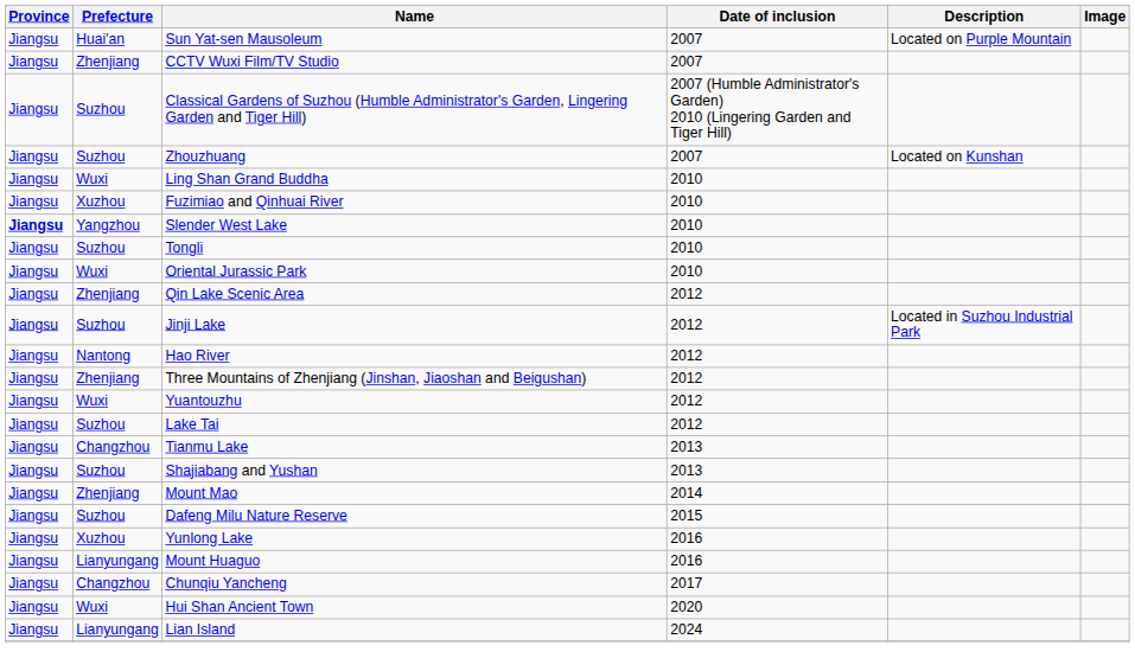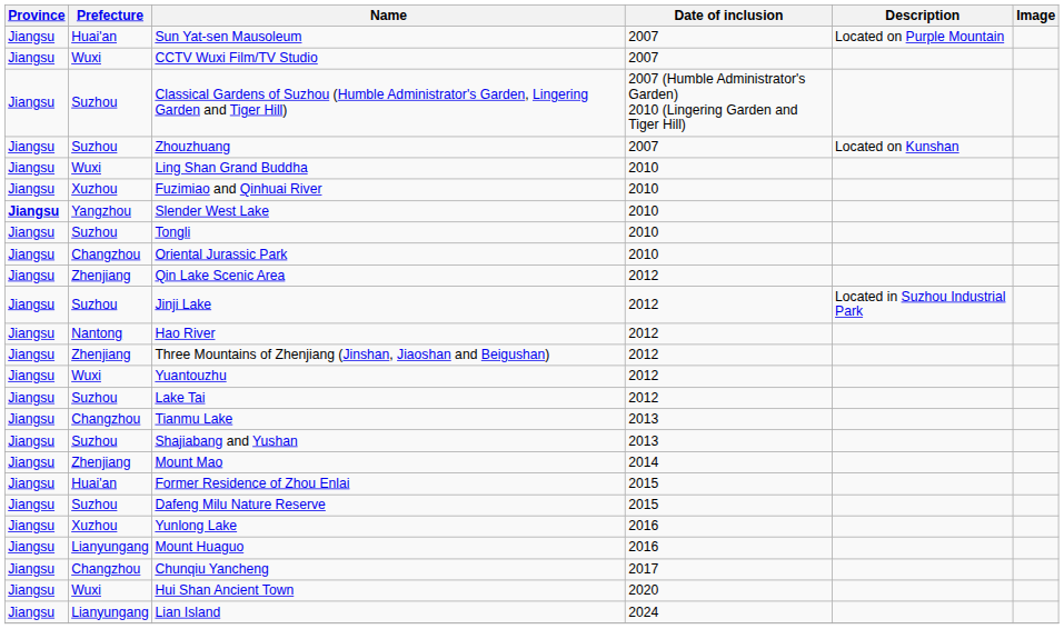 <table class="wikitable sortable" style="text-align:left;">
 <tr>
 <th scope="col"><a href='#'>Province</a></th>
 <th scope="col"><a href='#'>Prefecture</a></th>
 <th scope="col">Name</th>
 <th scope="col">Date of inclusion</th>
 <th scope="col">Description</th>
 <th scope="col">Image</th>
 </tr>
 <tr>
 <td><a href='#'>Jiangsu</a></td>
 <td><a href='#'>Huai'an</a></td>
 <td><a href='#'>Sun Yat-sen Mausoleum</a></td>
 <td>2007</td>
 <td>Located on <a href='#'>Purple Mountain</a></td>
 <td></td>
 </tr>
 <tr>
 <td><a href='#'>Jiangsu</a></td>
-<td><a href='#'>Zhenjiang</a></td>
+<td><a href='#'>Wuxi</a></td>
 <td><a href='#'>CCTV Wuxi Film/TV Studio</a></td>
 <td>2007</td>
 <td></td>
 <td></td>
 </tr>
 <tr>
 <td><a href='#'>Jiangsu</a></td>
 <td><a href='#'>Suzhou</a></td>
 <td><a href='#'>Classical Gardens of Suzhou</a> (<a href='#'>Humble Administrator's Garden</a>, <a href='#'>Lingering Garden</a> and <a href='#'>Tiger Hill</a>)</td>
 <td>2007 (Humble Administrator's Garden)<br>2010 (Lingering Garden and Tiger Hill)</td>
 <td></td>
 <td></td>
 </tr>
 <tr>
 <td><a href='#'>Jiangsu</a></td>
 <td><a href='#'>Suzhou</a></td>
 <td><a href='#'>Zhouzhuang</a></td>
 <td>2007</td>
 <td>Located on <a href='#'>Kunshan</a></td>
 <td></td>
 </tr>
 <tr>
 <td><a href='#'>Jiangsu</a></td>
 <td><a href='#'>Wuxi</a></td>
 <td><a href='#'>Ling Shan Grand Buddha</a></td>
 <td>2010</td>
 <td></td>
 <td></td>
 </tr>
 <tr>
 <td><a href='#'>Jiangsu</a></td>
 <td><a href='#'>Xuzhou</a></td>
 <td><a href='#'>Fuzimiao</a> and <a href='#'>Qinhuai River</a></td>
 <td>2010</td>
 <td></td>
 <td></td>
 </tr>
 <tr>
 <td><strong><a href='#'>Jiangsu</a></strong></td>
 <td><a href='#'>Yangzhou</a></td>
 <td><a href='#'>Slender West Lake</a></td>
 <td>2010</td>
 <td></td>
 <td></td>
 </tr>
 <tr>
 <td><a href='#'>Jiangsu</a></td>
 <td><a href='#'>Suzhou</a></td>
 <td><a href='#'>Tongli</a></td>
 <td>2010</td>
 <td></td>
 <td></td>
 </tr>
 <tr>
 <td><a href='#'>Jiangsu</a></td>
-<td><a href='#'>Wuxi</a></td>
+<td><a href='#'>Changzhou</a></td>
 <td><a href='#'>Oriental Jurassic Park</a></td>
 <td>2010</td>
 <td></td>
 <td></td>
 </tr>
 <tr>
 <td><a href='#'>Jiangsu</a></td>
 <td><a href='#'>Zhenjiang</a></td>
 <td><a href='#'>Qin Lake Scenic Area</a></td>
 <td>2012</td>
 <td></td>
 <td></td>
 </tr>
 <tr>
 <td><a href='#'>Jiangsu</a></td>
 <td><a href='#'>Suzhou</a></td>
 <td><a href='#'>Jinji Lake</a></td>
 <td>2012</td>
 <td>Located in <a href='#'>Suzhou Industrial Park</a></td>
 <td></td>
 </tr>
 <tr>
 <td><a href='#'>Jiangsu</a></td>
 <td><a href='#'>Nantong</a></td>
 <td><a href='#'>Hao River</a></td>
 <td>2012</td>
 <td></td>
 <td></td>
 </tr>
 <tr>
 <td><a href='#'>Jiangsu</a></td>
 <td><a href='#'>Zhenjiang</a></td>
 <td>Three Mountains of Zhenjiang (<a href='#'>Jinshan</a>, <a href='#'>Jiaoshan</a> and <a href='#'>Beigushan</a>)</td>
 <td>2012</td>
 <td></td>
 <td></td>
 </tr>
 <tr>
 <td><a href='#'>Jiangsu</a></td>
 <td><a href='#'>Wuxi</a></td>
 <td><a href='#'>Yuantouzhu</a></td>
 <td>2012</td>
 <td></td>
 <td></td>
 </tr>
 <tr>
 <td><a href='#'>Jiangsu</a></td>
 <td><a href='#'>Suzhou</a></td>
 <td><a href='#'>Lake Tai</a></td>
 <td>2012</td>
 <td></td>
 <td></td>
 </tr>
 <tr>
 <td><a href='#'>Jiangsu</a></td>
 <td><a href='#'>Changzhou</a></td>
 <td><a href='#'>Tianmu Lake</a></td>
 <td>2013</td>
 <td></td>
 <td></td>
 </tr>
 <tr>
 <td><a href='#'>Jiangsu</a></td>
 <td><a href='#'>Suzhou</a></td>
 <td><a href='#'>Shajiabang</a> and <a href='#'>Yushan</a></td>
 <td>2013</td>
 <td></td>
 <td></td>
 </tr>
 <tr>
 <td><a href='#'>Jiangsu</a></td>
 <td><a href='#'>Zhenjiang</a></td>
 <td><a href='#'>Mount Mao</a></td>
 <td>2014</td>
 <td></td>
 <td></td>
 </tr>
 <tr>
 <td><a href='#'>Jiangsu</a></td>
+<td><a href='#'>Huai'an</a></td>
+<td><a href='#'>Former Residence of Zhou Enlai</a></td>
+<td>2015</td>
+<td></td>
+<td></td>
+</tr>
+<tr>
+<td><a href='#'>Jiangsu</a></td>
 <td><a href='#'>Suzhou</a></td>
 <td><a href='#'>Dafeng Milu Nature Reserve</a></td>
 <td>2015</td>
 <td></td>
 <td></td>
 </tr>
 <tr>
 <td><a href='#'>Jiangsu</a></td>
 <td><a href='#'>Xuzhou</a></td>
 <td><a href='#'>Yunlong Lake</a></td>
 <td>2016</td>
 <td></td>
 <td></td>
 </tr>
 <tr>
 <td><a href='#'>Jiangsu</a></td>
 <td><a href='#'>Lianyungang</a></td>
 <td><a href='#'>Mount Huaguo</a></td>
 <td>2016</td>
 <td></td>
 <td></td>
 </tr>
 <tr>
 <td><a href='#'>Jiangsu</a></td>
 <td><a href='#'>Changzhou</a></td>
 <td><a href='#'>Chunqiu Yancheng</a></td>
 <td>2017</td>
 <td></td>
 <td></td>
 </tr>
 <tr>
 <td><a href='#'>Jiangsu</a></td>
 <td><a href='#'>Wuxi</a></td>
 <td><a href='#'>Hui Shan Ancient Town</a></td>
 <td>2020</td>
 <td></td>
 <td></td>
 </tr>
 <tr>
 <td><a href='#'>Jiangsu</a></td>
 <td><a href='#'>Lianyungang</a></td>
 <td><a href='#'>Lian Island</a></td>
 <td>2024</td>
 <td></td>
 <td></td>
 </tr>
 <tr>
 </tr>
 </table>
